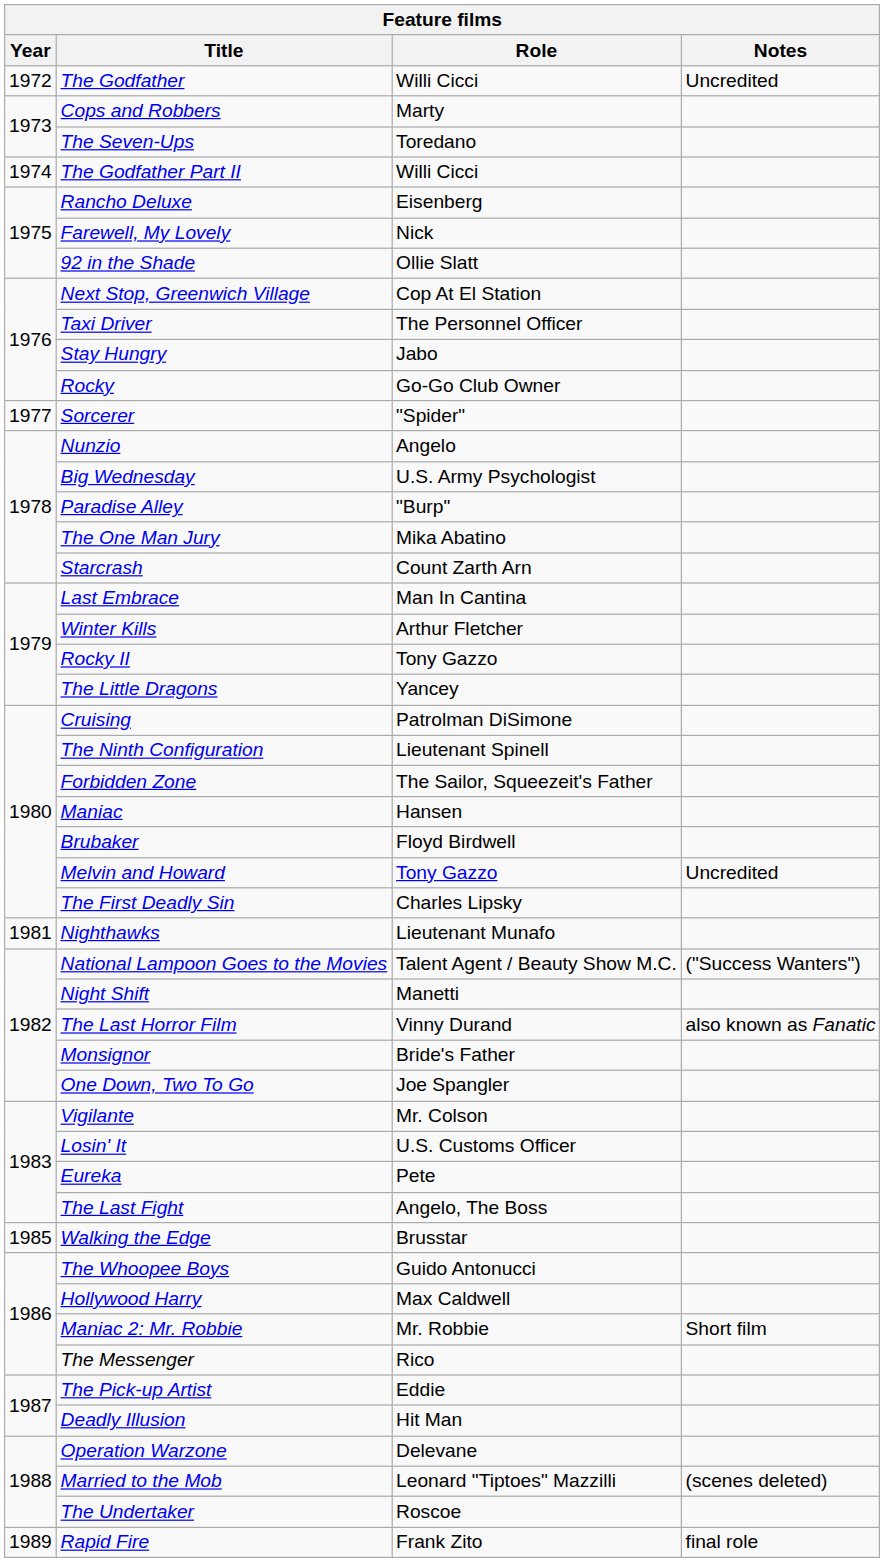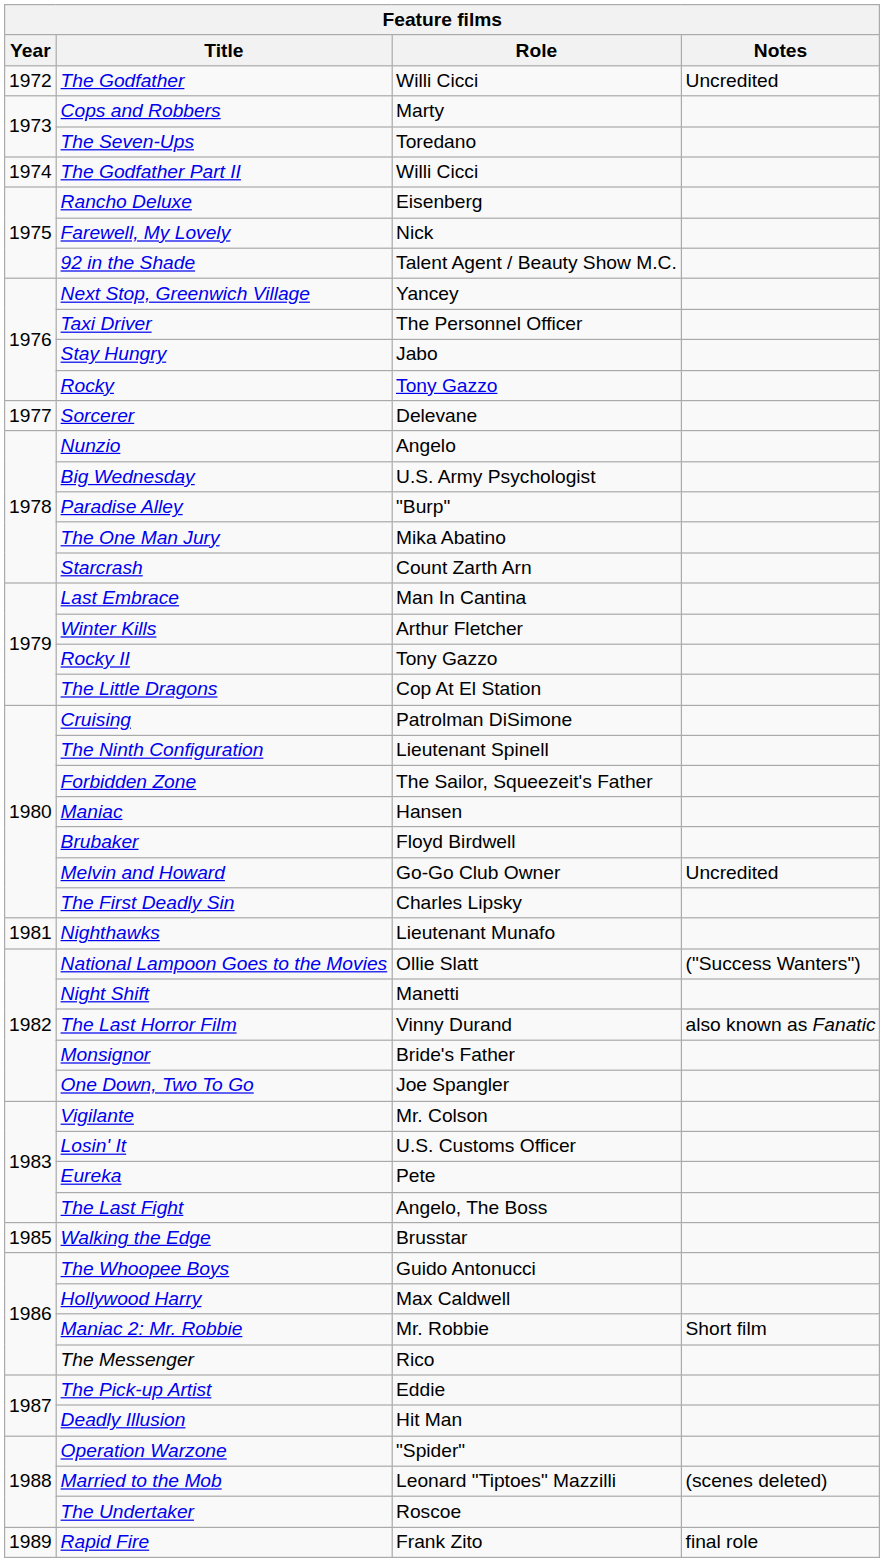 <table class="wikitable sortable" style="min-width:30em">
 <tr>
 <th colspan=7>Feature films</th>
 </tr>
 <tr>
 <th>Year</th>
 <th>Title</th>
 <th>Role</th>
 <th>Notes</th>
 </tr>
 <tr>
 <td>1972</td>
 <td><em><a href='#'>The Godfather</a></em></td>
 <td>Willi Cicci</td>
 <td>Uncredited</td>
 </tr>
 <tr>
 <td rowspan="2">1973</td>
 <td><em> <a href='#'>Cops and Robbers</a></em></td>
 <td>Marty</td>
 <td></td>
 </tr>
 <tr>
 <td><em><a href='#'>The Seven-Ups</a></em></td>
 <td>Toredano</td>
 <td></td>
 </tr>
 <tr>
 <td>1974</td>
 <td><em><a href='#'>The Godfather Part II</a></em></td>
 <td>Willi Cicci</td>
 <td></td>
 </tr>
 <tr>
 <td rowspan="3">1975</td>
 <td><em><a href='#'>Rancho Deluxe</a></em></td>
 <td>Eisenberg</td>
 <td></td>
 </tr>
 <tr>
 <td><em><a href='#'>Farewell, My Lovely</a></em></td>
 <td>Nick</td>
 <td></td>
 </tr>
 <tr>
 <td><em><a href='#'>92 in the Shade</a></em></td>
-<td>Ollie Slatt</td>
+<td>Talent Agent / Beauty Show M.C.</td>
 <td></td>
 </tr>
 <tr>
 <td rowspan="4">1976</td>
 <td><em><a href='#'>Next Stop, Greenwich Village</a></em></td>
-<td>Cop At El Station</td>
+<td>Yancey</td>
 <td></td>
 </tr>
 <tr>
 <td><em><a href='#'>Taxi Driver</a></em></td>
 <td>The Personnel Officer</td>
 <td></td>
 </tr>
 <tr>
 <td><em><a href='#'>Stay Hungry</a></em></td>
 <td>Jabo</td>
 <td></td>
 </tr>
 <tr>
 <td><em><a href='#'>Rocky</a></em></td>
-<td>Go-Go Club Owner</td>
+<td><a href='#'>Tony Gazzo</a></td>
 <td></td>
 </tr>
 <tr>
 <td>1977</td>
 <td><em><a href='#'>Sorcerer</a></em></td>
-<td>"Spider"</td>
+<td>Delevane</td>
 <td></td>
 </tr>
 <tr>
 <td rowspan="5">1978</td>
 <td><em><a href='#'>Nunzio</a></em></td>
 <td>Angelo</td>
 <td></td>
 </tr>
 <tr>
 <td><em><a href='#'>Big Wednesday</a></em></td>
 <td>U.S. Army Psychologist</td>
 <td></td>
 </tr>
 <tr>
 <td><em><a href='#'>Paradise Alley</a></em></td>
 <td>"Burp"</td>
 <td></td>
 </tr>
 <tr>
 <td><em><a href='#'>The One Man Jury</a></em></td>
 <td>Mika Abatino</td>
 <td></td>
 </tr>
 <tr>
 <td><em><a href='#'>Starcrash</a></em></td>
 <td>Count Zarth Arn</td>
 <td></td>
 </tr>
 <tr>
 <td rowspan="4">1979</td>
 <td><em><a href='#'>Last Embrace</a></em></td>
 <td>Man In Cantina</td>
 <td></td>
 </tr>
 <tr>
 <td><em><a href='#'>Winter Kills</a></em></td>
 <td>Arthur Fletcher</td>
 <td></td>
 </tr>
 <tr>
 <td><em><a href='#'>Rocky II</a></em></td>
 <td>Tony Gazzo</td>
 <td></td>
 </tr>
 <tr>
 <td><em><a href='#'>The Little Dragons</a></em></td>
-<td>Yancey</td>
+<td>Cop At El Station</td>
 <td></td>
 </tr>
 <tr>
 <td rowspan="7">1980</td>
 <td><em><a href='#'>Cruising</a></em></td>
 <td>Patrolman DiSimone</td>
 <td></td>
 </tr>
 <tr>
 <td><em><a href='#'>The Ninth Configuration</a></em></td>
 <td>Lieutenant Spinell</td>
 <td></td>
 </tr>
 <tr>
 <td><em><a href='#'>Forbidden Zone</a></em></td>
 <td>The Sailor, Squeezeit's Father</td>
 <td></td>
 </tr>
 <tr>
 <td><em><a href='#'>Maniac</a></em></td>
 <td>Hansen</td>
 <td></td>
 </tr>
 <tr>
 <td><em><a href='#'>Brubaker</a></em></td>
 <td>Floyd Birdwell</td>
 <td></td>
 </tr>
 <tr>
 <td><em><a href='#'>Melvin and Howard</a></em></td>
-<td><a href='#'>Tony Gazzo</a></td>
+<td>Go-Go Club Owner</td>
 <td>Uncredited</td>
 </tr>
 <tr>
 <td><em><a href='#'>The First Deadly Sin</a></em></td>
 <td>Charles Lipsky</td>
 <td></td>
 </tr>
 <tr>
 <td>1981</td>
 <td><em><a href='#'>Nighthawks</a></em></td>
 <td>Lieutenant Munafo</td>
 <td></td>
 </tr>
 <tr>
 <td rowspan="5">1982</td>
 <td><em><a href='#'>National Lampoon Goes to the Movies</a></em></td>
-<td>Talent Agent / Beauty Show M.C.</td>
+<td>Ollie Slatt</td>
 <td>("Success Wanters")</td>
 </tr>
 <tr>
 <td><em><a href='#'>Night Shift</a></em></td>
 <td>Manetti</td>
 <td></td>
 </tr>
 <tr>
 <td><em><a href='#'>The Last Horror Film</a></em></td>
 <td>Vinny Durand</td>
 <td>also known as <em>Fanatic</em></td>
 </tr>
 <tr>
 <td><em><a href='#'>Monsignor</a></em></td>
 <td>Bride's Father</td>
 <td></td>
 </tr>
 <tr>
 <td><em><a href='#'>One Down, Two To Go</a></em></td>
 <td>Joe Spangler</td>
 <td></td>
 </tr>
 <tr>
 <td rowspan="4">1983</td>
 <td><em><a href='#'>Vigilante</a></em></td>
 <td>Mr. Colson</td>
 <td></td>
 </tr>
 <tr>
 <td><em><a href='#'>Losin' It</a></em></td>
 <td>U.S. Customs Officer</td>
 <td></td>
 </tr>
 <tr>
 <td><em><a href='#'>Eureka</a></em></td>
 <td>Pete</td>
 <td></td>
 </tr>
 <tr>
 <td><em><a href='#'>The Last Fight</a></em></td>
 <td>Angelo, The Boss</td>
 <td></td>
 </tr>
 <tr>
 <td>1985</td>
 <td><em><a href='#'>Walking the Edge</a></em></td>
 <td>Brusstar</td>
 <td></td>
 </tr>
 <tr>
 <td rowspan="4">1986</td>
 <td><em><a href='#'>The Whoopee Boys</a></em></td>
 <td>Guido Antonucci</td>
 <td></td>
 </tr>
 <tr>
 <td><em><a href='#'>Hollywood Harry</a></em></td>
 <td>Max Caldwell</td>
 <td></td>
 </tr>
 <tr>
 <td><em><a href='#'>Maniac 2: Mr. Robbie</a></em></td>
 <td>Mr. Robbie</td>
 <td>Short film</td>
 </tr>
 <tr>
 <td><em>The Messenger</em></td>
 <td>Rico</td>
 <td></td>
 </tr>
 <tr>
 <td rowspan="2">1987</td>
 <td><em><a href='#'>The Pick-up Artist</a></em></td>
 <td>Eddie</td>
 <td></td>
 </tr>
 <tr>
 <td><em><a href='#'>Deadly Illusion</a></em></td>
 <td>Hit Man</td>
 <td></td>
 </tr>
 <tr>
 <td rowspan="3">1988</td>
 <td><em><a href='#'>Operation Warzone</a></em></td>
-<td>Delevane</td>
+<td>"Spider"</td>
 <td></td>
 </tr>
 <tr>
 <td><em><a href='#'>Married to the Mob</a></em></td>
 <td>Leonard "Tiptoes" Mazzilli</td>
 <td>(scenes deleted)</td>
 </tr>
 <tr>
 <td><em><a href='#'>The Undertaker</a></em></td>
 <td>Roscoe</td>
 <td></td>
 </tr>
 <tr>
 <td>1989</td>
 <td><em><a href='#'>Rapid Fire</a></em></td>
 <td>Frank Zito</td>
 <td>final role</td>
 </tr>
 </table>
